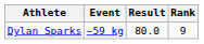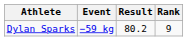 <table class="wikitable" style="font-size:90%">
 <tr>
 <th>Athlete</th>
 <th>Event</th>
 <th>Result</th>
 <th>Rank</th>
 </tr>
 <tr align=center>
 <td align=left><a href='#'>Dylan Sparks</a></td>
 <td align=left><a href='#'>−59 kg</a></td>
-<td>80.0</td>
+<td>80.2</td>
 <td>9</td>
 </tr>
 </table>
